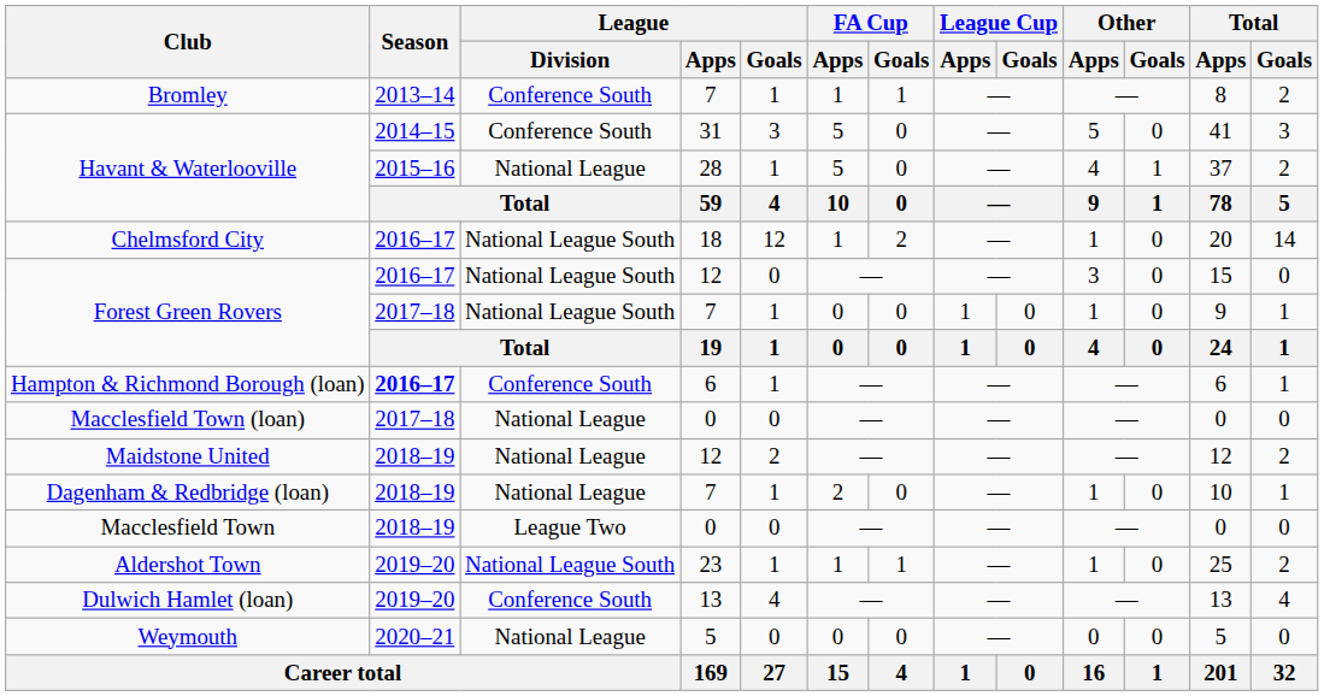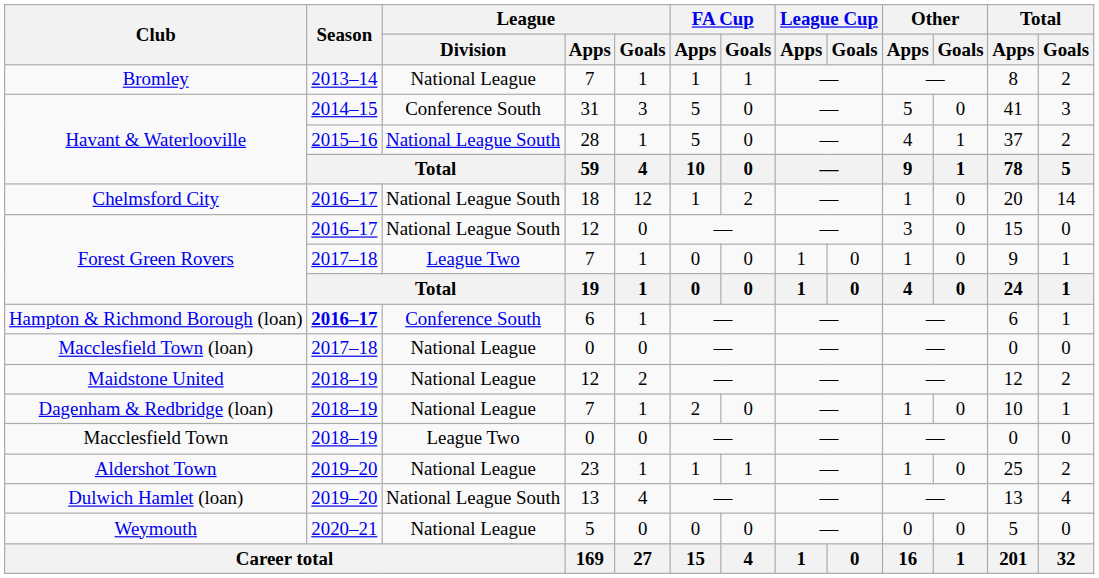 <table class="wikitable" style="text-align: center">
 <tr>
 <th rowspan="2">Club</th>
 <th rowspan="2">Season</th>
 <th colspan="3">League</th>
 <th colspan="2"><a href='#'>FA Cup</a></th>
 <th colspan="2"><a href='#'>League Cup</a></th>
 <th colspan="2">Other</th>
 <th colspan="2">Total</th>
 </tr>
 <tr>
 <th>Division</th>
 <th>Apps</th>
 <th>Goals</th>
 <th>Apps</th>
 <th>Goals</th>
 <th>Apps</th>
 <th>Goals</th>
 <th>Apps</th>
 <th>Goals</th>
 <th>Apps</th>
 <th>Goals</th>
 </tr>
 <tr>
 <td><a href='#'>Bromley</a></td>
 <td><a href='#'>2013–14</a></td>
-<td><a href='#'>Conference South</a></td>
+<td>National League</td>
 <td>7</td>
 <td>1</td>
 <td>1</td>
 <td>1</td>
 <td colspan="2">—</td>
 <td colspan="2">—</td>
 <td>8</td>
 <td>2</td>
 </tr>
 <tr>
 <td rowspan=3><a href='#'>Havant & Waterlooville</a></td>
 <td><a href='#'>2014–15</a></td>
 <td>Conference South</td>
 <td>31</td>
 <td>3</td>
 <td>5</td>
 <td>0</td>
 <td colspan="2">—</td>
 <td>5</td>
 <td>0</td>
 <td>41</td>
 <td>3</td>
 </tr>
 <tr>
 <td><a href='#'>2015–16</a></td>
-<td>National League</td>
+<td><a href='#'>National League South</a></td>
 <td>28</td>
 <td>1</td>
 <td>5</td>
 <td>0</td>
 <td colspan="2">—</td>
 <td>4</td>
 <td>1</td>
 <td>37</td>
 <td>2</td>
 </tr>
 <tr>
 <th colspan=2>Total</th>
 <th>59</th>
 <th>4</th>
 <th>10</th>
 <th>0</th>
 <th colspan="2">—</th>
 <th>9</th>
 <th>1</th>
 <th>78</th>
 <th>5</th>
 </tr>
 <tr>
 <td><a href='#'>Chelmsford City</a></td>
 <td><a href='#'>2016–17</a></td>
 <td>National League South</td>
 <td>18</td>
 <td>12</td>
 <td>1</td>
 <td>2</td>
 <td colspan="2">—</td>
 <td>1</td>
 <td>0</td>
 <td>20</td>
 <td>14</td>
 </tr>
 <tr>
 <td rowspan=3><a href='#'>Forest Green Rovers</a></td>
 <td><a href='#'>2016–17</a></td>
 <td>National League South</td>
 <td>12</td>
 <td>0</td>
 <td colspan="2">—</td>
 <td colspan="2">—</td>
 <td>3</td>
 <td>0</td>
 <td>15</td>
 <td>0</td>
 </tr>
 <tr>
 <td><a href='#'>2017–18</a></td>
-<td>National League South</td>
+<td><a href='#'>League Two</a></td>
 <td>7</td>
 <td>1</td>
 <td>0</td>
 <td>0</td>
 <td>1</td>
 <td>0</td>
 <td>1</td>
 <td>0</td>
 <td>9</td>
 <td>1</td>
 </tr>
 <tr>
 <th colspan=2>Total</th>
 <th>19</th>
 <th>1</th>
 <th>0</th>
 <th>0</th>
 <th>1</th>
 <th>0</th>
 <th>4</th>
 <th>0</th>
 <th>24</th>
 <th>1</th>
 </tr>
 <tr>
 <td><a href='#'>Hampton & Richmond Borough</a> (loan)</td>
 <td><strong><a href='#'>2016–17</a></strong></td>
 <td><a href='#'>Conference South</a></td>
 <td>6</td>
 <td>1</td>
 <td colspan="2">—</td>
 <td colspan="2">—</td>
 <td colspan="2">—</td>
 <td>6</td>
 <td>1</td>
 </tr>
 <tr>
 <td><a href='#'>Macclesfield Town</a> (loan)</td>
 <td><a href='#'>2017–18</a></td>
 <td>National League</td>
 <td>0</td>
 <td>0</td>
 <td colspan="2">—</td>
 <td colspan="2">—</td>
 <td colspan="2">—</td>
 <td>0</td>
 <td>0</td>
 </tr>
 <tr>
 <td><a href='#'>Maidstone United</a></td>
 <td><a href='#'>2018–19</a></td>
 <td>National League</td>
 <td>12</td>
 <td>2</td>
 <td colspan="2">—</td>
 <td colspan="2">—</td>
 <td colspan="2">—</td>
 <td>12</td>
 <td>2</td>
 </tr>
 <tr>
 <td><a href='#'>Dagenham & Redbridge</a> (loan)</td>
 <td><a href='#'>2018–19</a></td>
 <td>National League</td>
 <td>7</td>
 <td>1</td>
 <td>2</td>
 <td>0</td>
 <td colspan="2">—</td>
 <td>1</td>
 <td>0</td>
 <td>10</td>
 <td>1</td>
 </tr>
 <tr>
 <td>Macclesfield Town</td>
 <td><a href='#'>2018–19</a></td>
 <td>League Two</td>
 <td>0</td>
 <td>0</td>
 <td colspan="2">—</td>
 <td colspan="2">—</td>
 <td colspan="2">—</td>
 <td>0</td>
 <td>0</td>
 </tr>
 <tr>
 <td><a href='#'>Aldershot Town</a></td>
 <td><a href='#'>2019–20</a></td>
-<td><a href='#'>National League South</a></td>
+<td>National League</td>
 <td>23</td>
 <td>1</td>
 <td>1</td>
 <td>1</td>
 <td colspan="2">—</td>
 <td>1</td>
 <td>0</td>
 <td>25</td>
 <td>2</td>
 </tr>
 <tr>
 <td><a href='#'>Dulwich Hamlet</a> (loan)</td>
 <td><a href='#'>2019–20</a></td>
-<td><a href='#'>Conference South</a></td>
+<td>National League South</td>
 <td>13</td>
 <td>4</td>
 <td colspan="2">—</td>
 <td colspan="2">—</td>
 <td colspan="2">—</td>
 <td>13</td>
 <td>4</td>
 </tr>
 <tr>
 <td><a href='#'>Weymouth</a></td>
 <td><a href='#'>2020–21</a></td>
 <td>National League</td>
 <td>5</td>
 <td>0</td>
 <td>0</td>
 <td>0</td>
 <td colspan="2">—</td>
 <td>0</td>
 <td>0</td>
 <td>5</td>
 <td>0</td>
 </tr>
 <tr>
 <th colspan="3">Career total</th>
 <th>169</th>
 <th>27</th>
 <th>15</th>
 <th>4</th>
 <th>1</th>
 <th>0</th>
 <th>16</th>
 <th>1</th>
 <th>201</th>
 <th>32</th>
 </tr>
 </table>
